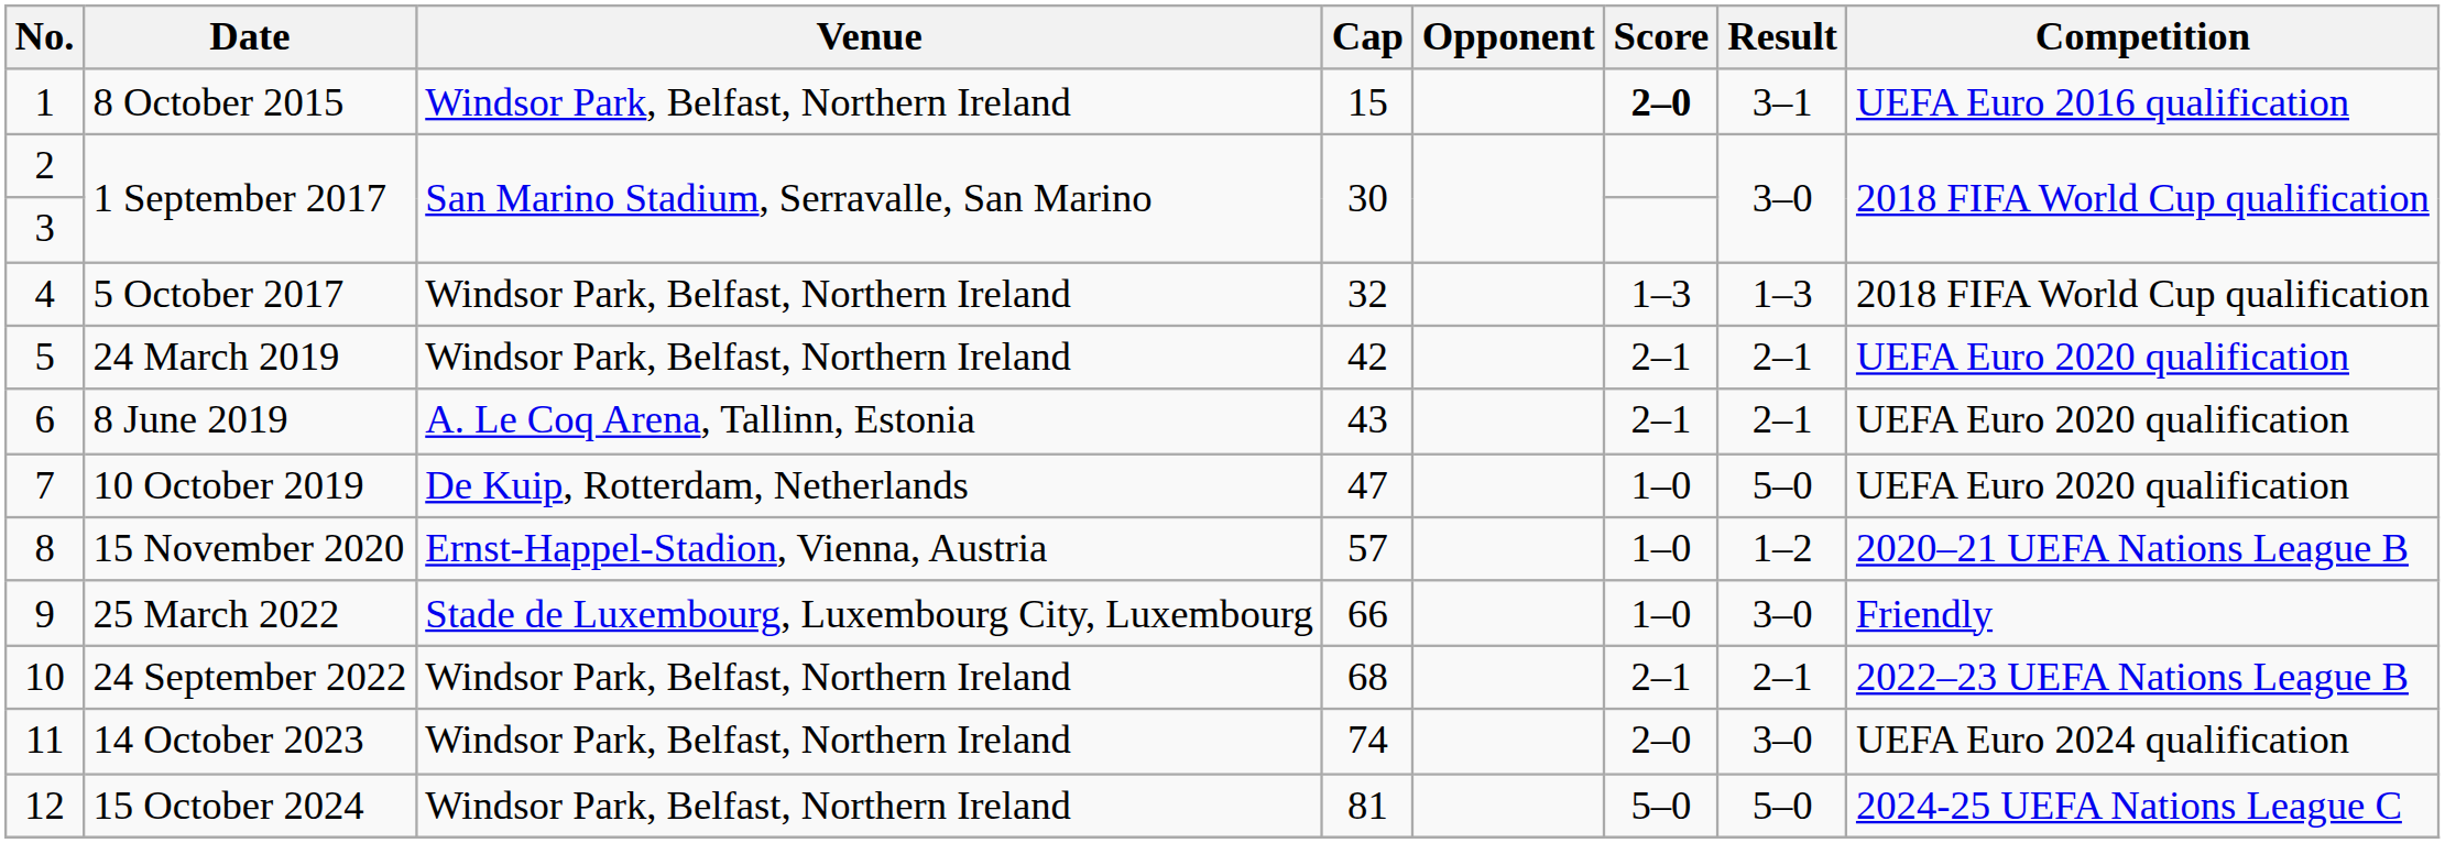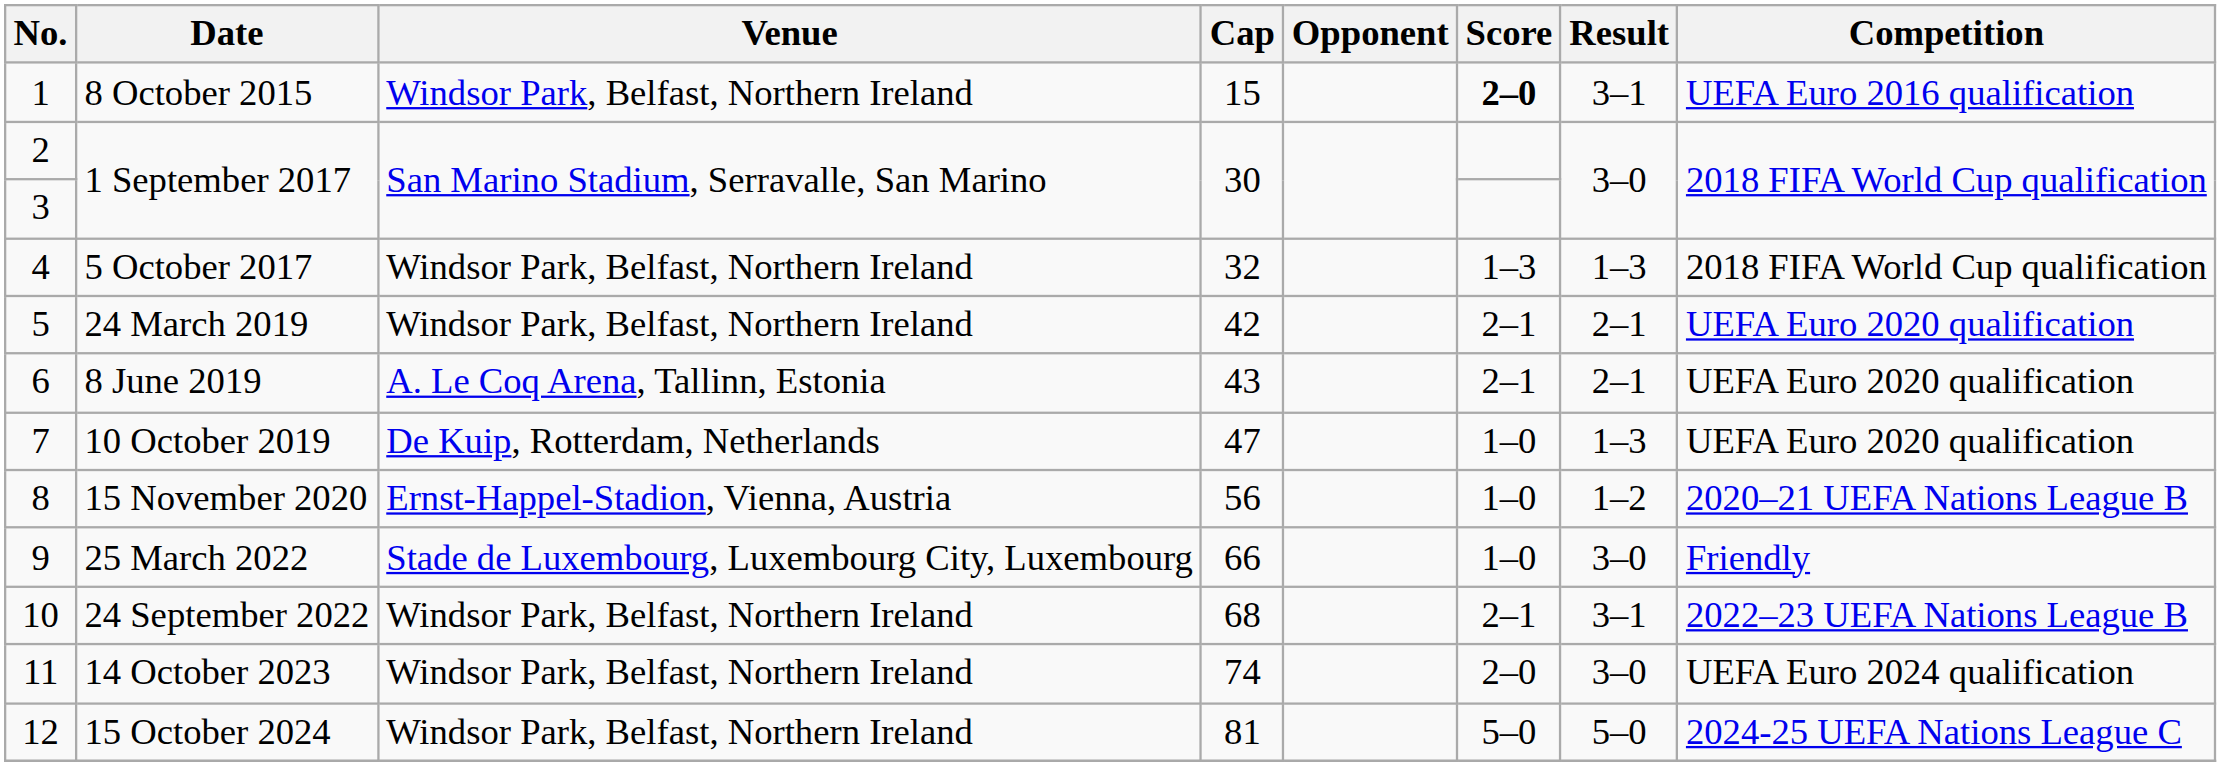 <table class="wikitable sortable">
 <tr>
 <th scope=col>No.</th>
 <th scope=col>Date</th>
 <th scope=col>Venue</th>
 <th scope=col>Cap</th>
 <th scope=col>Opponent</th>
 <th scope=col>Score</th>
 <th scope=col>Result</th>
 <th scope=col>Competition</th>
 </tr>
 <tr>
 <td align=center>1</td>
 <td>8 October 2015</td>
 <td><a href='#'>Windsor Park</a>, Belfast, Northern Ireland</td>
 <td align=center>15</td>
 <td></td>
 <td align=center><strong>2–0</strong></td>
 <td align=center>3–1</td>
 <td><a href='#'>UEFA Euro 2016 qualification</a></td>
 </tr>
 <tr>
 <td align=center>2</td>
 <td rowspan=2>1 September 2017</td>
 <td rowspan=2><a href='#'>San Marino Stadium</a>, Serravalle, San Marino</td>
 <td rowspan=2 style="text-align:center;">30</td>
 <td rowspan=2></td>
 <td></td>
 <td rowspan=2 style="text-align:center;">3–0</td>
 <td rowspan=2><a href='#'>2018 FIFA World Cup qualification</a></td>
 </tr>
 <tr>
 <td align=center>3</td>
 <td></td>
 </tr>
 <tr>
 <td align=center>4</td>
 <td>5 October 2017</td>
 <td>Windsor Park, Belfast, Northern Ireland</td>
 <td align=center>32</td>
 <td></td>
 <td align=center>1–3</td>
 <td align=center>1–3</td>
 <td>2018 FIFA World Cup qualification</td>
 </tr>
 <tr>
 <td align=center>5</td>
 <td>24 March 2019</td>
 <td>Windsor Park, Belfast, Northern Ireland</td>
 <td align=center>42</td>
 <td></td>
 <td align=center>2–1</td>
 <td align=center>2–1</td>
 <td><a href='#'>UEFA Euro 2020 qualification</a></td>
 </tr>
 <tr>
 <td align=center>6</td>
 <td>8 June 2019</td>
 <td><a href='#'>A. Le Coq Arena</a>, Tallinn, Estonia</td>
 <td align=center>43</td>
 <td></td>
 <td align=center>2–1</td>
 <td align=center>2–1</td>
 <td>UEFA Euro 2020 qualification</td>
 </tr>
 <tr>
 <td align=center>7</td>
 <td>10 October 2019</td>
 <td><a href='#'>De Kuip</a>, Rotterdam, Netherlands</td>
 <td align=center>47</td>
 <td></td>
 <td align=center>1–0</td>
-<td align=center>5–0</td>
+<td align=center>1–3</td>
 <td>UEFA Euro 2020 qualification</td>
 </tr>
 <tr>
 <td align=center>8</td>
 <td>15 November 2020</td>
 <td><a href='#'>Ernst-Happel-Stadion</a>, Vienna, Austria</td>
-<td align=center>57</td>
+<td align=center>56</td>
 <td></td>
 <td align=center>1–0</td>
 <td align=center>1–2</td>
 <td><a href='#'>2020–21 UEFA Nations League B</a></td>
 </tr>
 <tr>
 <td align=center>9</td>
 <td>25 March 2022</td>
 <td><a href='#'>Stade de Luxembourg</a>, Luxembourg City, Luxembourg</td>
 <td align=center>66</td>
 <td></td>
 <td align=center>1–0</td>
 <td align=center>3–0</td>
 <td><a href='#'>Friendly</a></td>
 </tr>
 <tr>
 <td align=center>10</td>
 <td>24 September 2022</td>
 <td>Windsor Park, Belfast, Northern Ireland</td>
 <td align=center>68</td>
 <td></td>
 <td align=center>2–1</td>
-<td align=center>2–1</td>
+<td align=center>3–1</td>
 <td><a href='#'>2022–23 UEFA Nations League B</a></td>
 </tr>
 <tr>
 <td align=center>11</td>
 <td>14 October 2023</td>
 <td>Windsor Park, Belfast, Northern Ireland</td>
 <td align=center>74</td>
 <td></td>
 <td align=center>2–0</td>
 <td align=center>3–0</td>
 <td>UEFA Euro 2024 qualification</td>
 </tr>
 <tr>
 <td align=center>12</td>
 <td>15 October 2024</td>
 <td>Windsor Park, Belfast, Northern Ireland</td>
 <td align=center>81</td>
 <td></td>
 <td align=center>5–0</td>
 <td align=center>5–0</td>
 <td><a href='#'>2024-25 UEFA Nations League C</a></td>
 </tr>
 <tr>
 </tr>
 </table>
